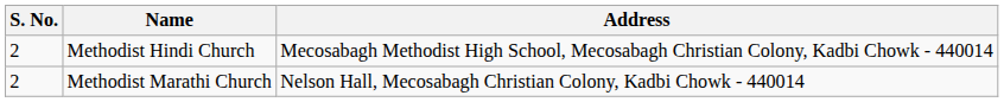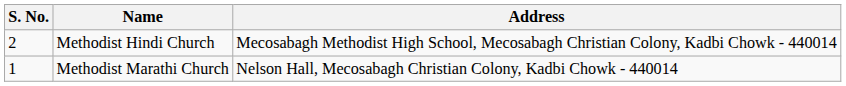 <table class="wikitable">
 <tr>
 <th>S. No.</th>
 <th>Name</th>
 <th>Address</th>
 </tr>
 <tr>
 <td>2</td>
 <td>Methodist Hindi Church</td>
 <td>Mecosabagh Methodist High School, Mecosabagh Christian Colony, Kadbi Chowk - 440014</td>
 </tr>
 <tr>
-<td>2</td>
+<td>1</td>
 <td>Methodist Marathi Church</td>
 <td>Nelson Hall, Mecosabagh Christian Colony, Kadbi Chowk - 440014</td>
 </tr>
 </table>
